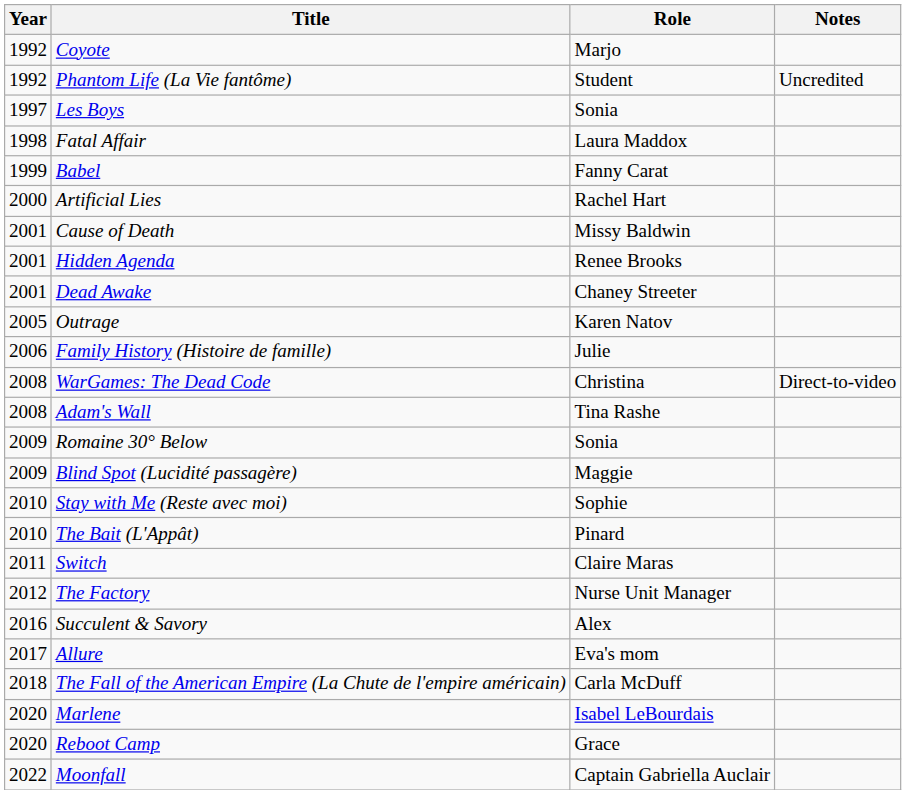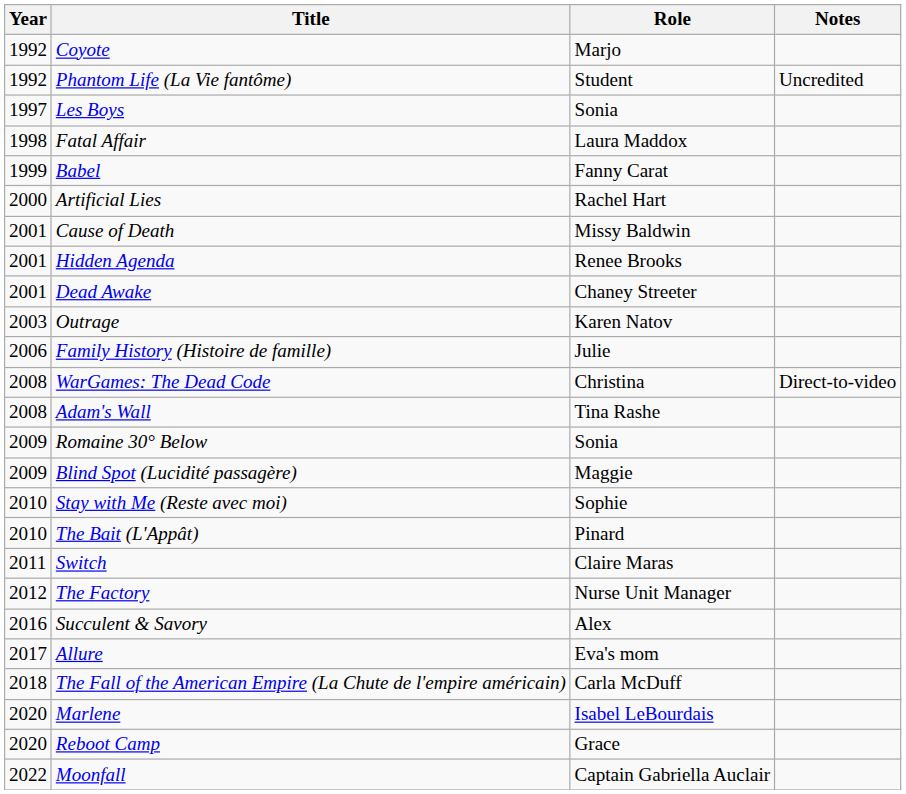 <table class="wikitable sortable">
 <tr>
 <th>Year</th>
 <th>Title</th>
 <th>Role</th>
 <th class="unsortable">Notes</th>
 </tr>
 <tr>
 <td>1992</td>
 <td><em><a href='#'>Coyote</a></em></td>
 <td>Marjo</td>
 <td></td>
 </tr>
 <tr>
 <td>1992</td>
 <td><em><a href='#'>Phantom Life</a> (La Vie fantôme)</em></td>
 <td>Student</td>
 <td>Uncredited</td>
 </tr>
 <tr>
 <td>1997</td>
 <td><em><a href='#'>Les Boys</a></em></td>
 <td>Sonia</td>
 <td></td>
 </tr>
 <tr>
 <td>1998</td>
 <td><em>Fatal Affair</em></td>
 <td>Laura Maddox</td>
 <td></td>
 </tr>
 <tr>
 <td>1999</td>
 <td><em><a href='#'>Babel</a></em></td>
 <td>Fanny Carat</td>
 <td></td>
 </tr>
 <tr>
 <td>2000</td>
 <td><em>Artificial Lies</em></td>
 <td>Rachel Hart</td>
 <td></td>
 </tr>
 <tr>
 <td>2001</td>
 <td><em>Cause of Death</em></td>
 <td>Missy Baldwin</td>
 <td></td>
 </tr>
 <tr>
 <td>2001</td>
 <td><em><a href='#'>Hidden Agenda</a></em></td>
 <td>Renee Brooks</td>
 <td></td>
 </tr>
 <tr>
 <td>2001</td>
 <td><em><a href='#'>Dead Awake</a></em></td>
 <td>Chaney Streeter</td>
 <td></td>
 </tr>
 <tr>
-<td>2005</td>
+<td>2003</td>
 <td><em>Outrage</em></td>
 <td>Karen Natov</td>
 <td></td>
 </tr>
 <tr>
 <td>2006</td>
 <td><em><a href='#'>Family History</a> (Histoire de famille)</em></td>
 <td>Julie</td>
 <td></td>
 </tr>
 <tr>
 <td>2008</td>
 <td><em><a href='#'>WarGames: The Dead Code</a></em></td>
 <td>Christina</td>
 <td>Direct-to-video</td>
 </tr>
 <tr>
 <td>2008</td>
 <td><em><a href='#'>Adam's Wall</a></em></td>
 <td>Tina Rashe</td>
 <td></td>
 </tr>
 <tr>
 <td>2009</td>
 <td><em>Romaine 30° Below</em></td>
 <td>Sonia</td>
 <td></td>
 </tr>
 <tr>
 <td>2009</td>
 <td><em><a href='#'>Blind Spot</a> (Lucidité passagère)</em></td>
 <td>Maggie</td>
 <td></td>
 </tr>
 <tr>
 <td>2010</td>
 <td><em><a href='#'>Stay with Me</a> (Reste avec moi)</em></td>
 <td>Sophie</td>
 <td></td>
 </tr>
 <tr>
 <td>2010</td>
 <td data-sort-value="Bait, The"><em><a href='#'>The Bait</a> (L'Appât)</em></td>
 <td>Pinard</td>
 <td></td>
 </tr>
 <tr>
 <td>2011</td>
 <td><em><a href='#'>Switch</a></em></td>
 <td>Claire Maras</td>
 <td></td>
 </tr>
 <tr>
 <td>2012</td>
 <td data-sort-value="Factory, The"><em><a href='#'>The Factory</a></em></td>
 <td>Nurse Unit Manager</td>
 <td></td>
 </tr>
 <tr>
 <td>2016</td>
 <td><em>Succulent & Savory</em></td>
 <td>Alex</td>
 <td></td>
 </tr>
 <tr>
 <td>2017</td>
 <td><em><a href='#'>Allure</a></em></td>
 <td>Eva's mom</td>
 <td></td>
 </tr>
 <tr>
 <td>2018</td>
 <td data-sort-value="Fall of the American Empire, The"><em><a href='#'>The Fall of the American Empire</a> (La Chute de l'empire américain)</em></td>
 <td>Carla McDuff</td>
 <td></td>
 </tr>
 <tr>
 <td>2020</td>
 <td><em><a href='#'>Marlene</a></em></td>
 <td><a href='#'>Isabel LeBourdais</a></td>
 <td></td>
 </tr>
 <tr>
 <td>2020</td>
 <td><em><a href='#'>Reboot Camp</a></em></td>
 <td>Grace</td>
 <td></td>
 </tr>
 <tr>
 <td>2022</td>
 <td><em><a href='#'>Moonfall</a></em></td>
 <td>Captain Gabriella Auclair</td>
 <td></td>
 </tr>
 </table>
